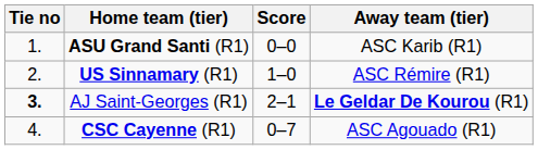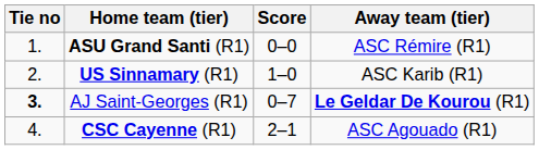 <table class="wikitable" style="text-align: center">
 <tr>
 <th>Tie no</th>
 <th>Home team (tier)</th>
 <th>Score</th>
 <th>Away team (tier)</th>
 </tr>
 <tr>
 <td>1.</td>
 <td><strong>ASU Grand Santi</strong> (R1)</td>
 <td>0–0 </td>
-<td>ASC Karib (R1)</td>
+<td><a href='#'>ASC Rémire</a> (R1)</td>
 </tr>
 <tr>
 <td>2.</td>
 <td><strong><a href='#'>US Sinnamary</a></strong> (R1)</td>
 <td>1–0</td>
-<td><a href='#'>ASC Rémire</a> (R1)</td>
+<td>ASC Karib (R1)</td>
 </tr>
 <tr>
 <td><strong>3.</strong></td>
 <td><a href='#'>AJ Saint-Georges</a> (R1)</td>
-<td>2–1</td>
+<td>0–7</td>
 <td><strong><a href='#'>Le Geldar De Kourou</a></strong> (R1)</td>
 </tr>
 <tr>
 <td>4.</td>
 <td><strong><a href='#'>CSC Cayenne</a></strong> (R1)</td>
-<td>0–7</td>
+<td>2–1</td>
 <td><a href='#'>ASC Agouado</a> (R1)</td>
 </tr>
 </table>
